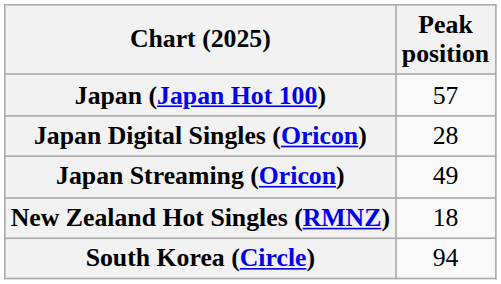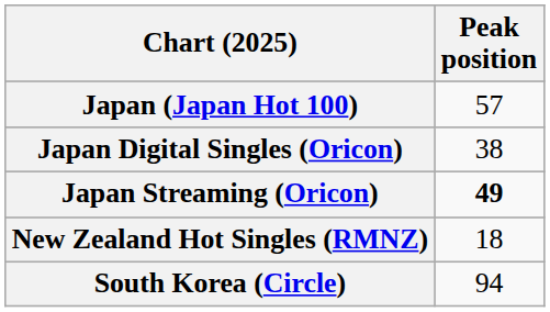 <table class="wikitable sortable plainrowheaders" style="text-align:center">
 <tr>
 <th scope="col">Chart (2025)</th>
 <th scope="col">Peak<br>position</th>
 </tr>
 <tr>
 <th scope="row">Japan (<a href='#'>Japan Hot 100</a>)</th>
 <td>57</td>
 </tr>
 <tr>
 <th scope="row">Japan Digital Singles (<a href='#'>Oricon</a>)</th>
-<td>28</td>
+<td>38</td>
 </tr>
 <tr>
 <th scope="row">Japan Streaming (<a href='#'>Oricon</a>)</th>
-<td>49</td>
+<td><strong>49</strong></td>
 </tr>
 <tr>
 <th scope="row">New Zealand Hot Singles (<a href='#'>RMNZ</a>)</th>
 <td>18</td>
 </tr>
 <tr>
 <th scope="row">South Korea (<a href='#'>Circle</a>)</th>
 <td>94</td>
 </tr>
 </table>
